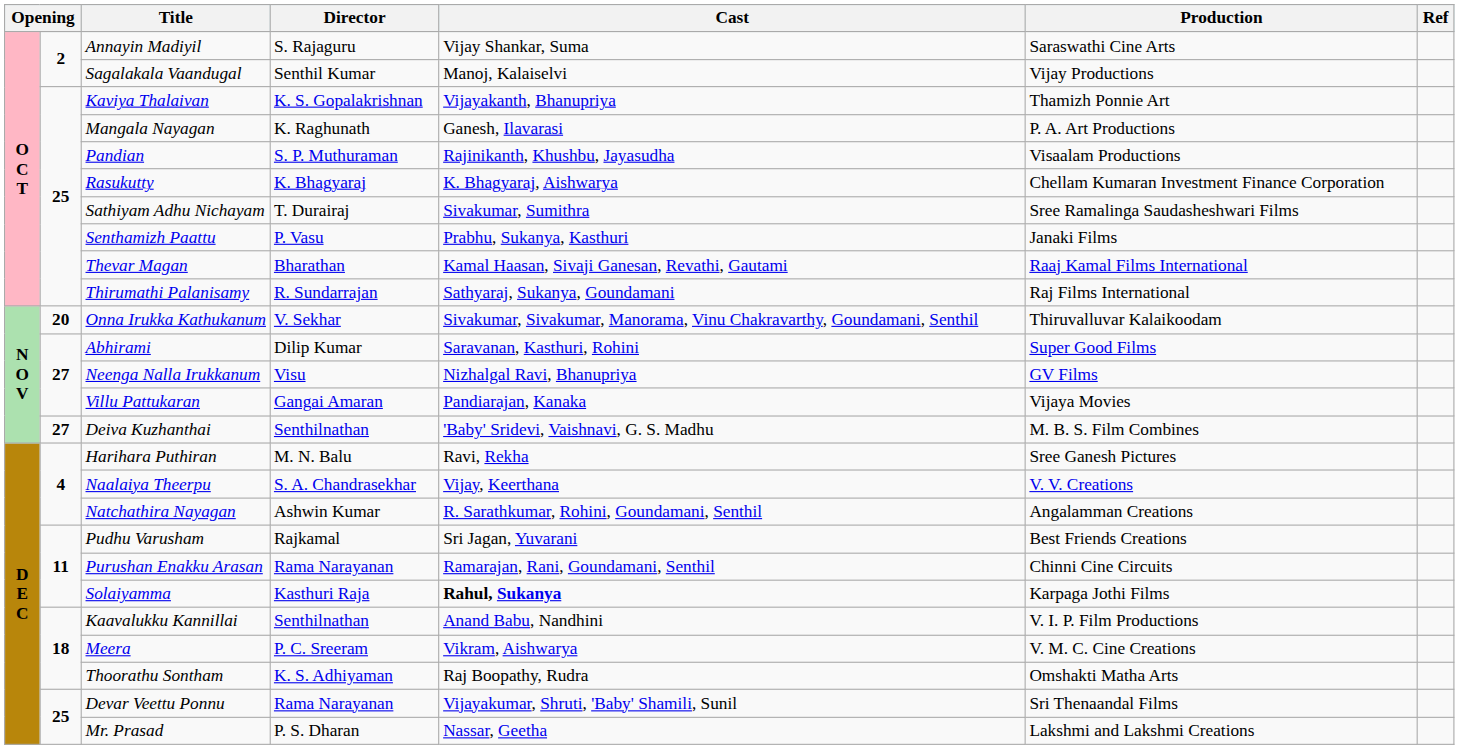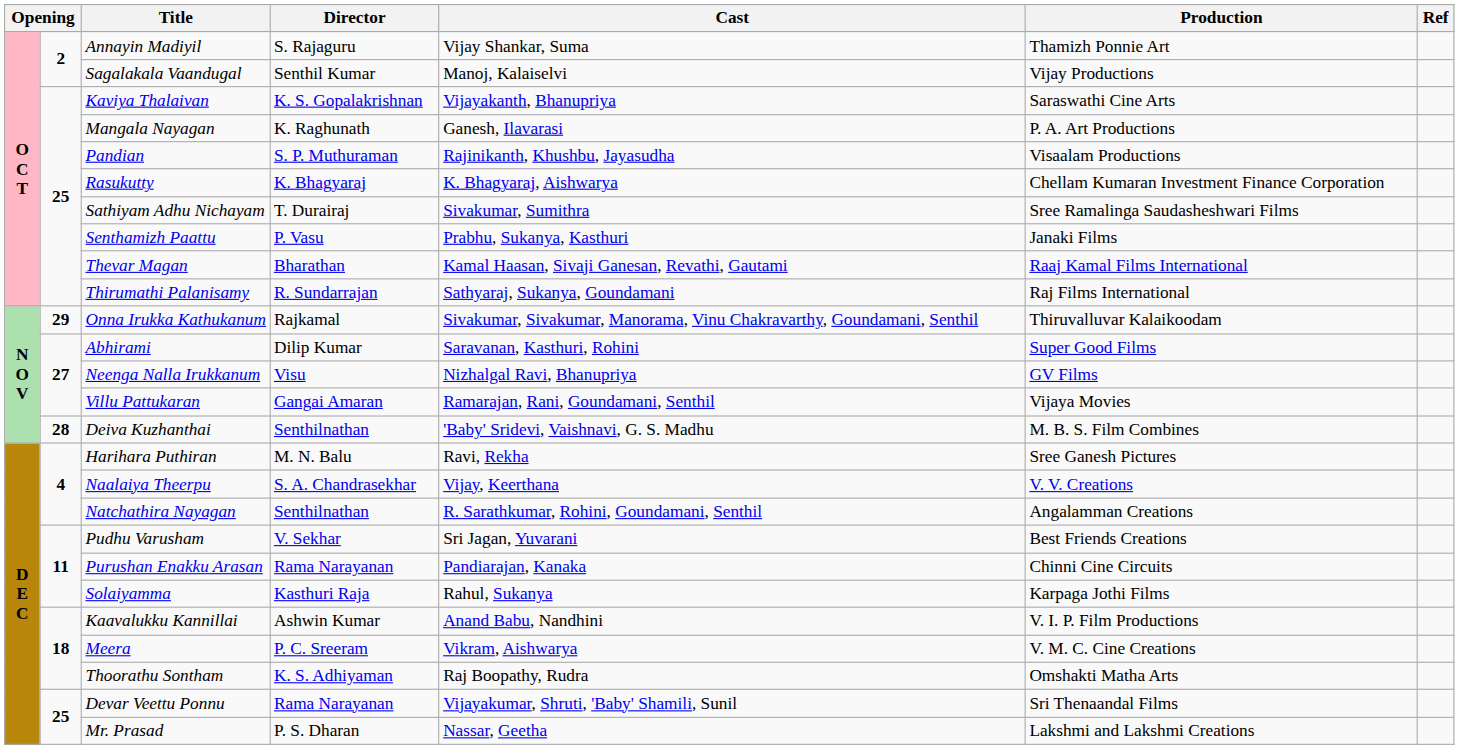 <table class="wikitable">
 <tr style="background:#b0e0e6; text-align:center;">
 <th colspan="2">Opening</th>
 <th style="width:13%;">Title</th>
 <th>Director</th>
 <th>Cast</th>
 <th>Production</th>
 <th>Ref</th>
 </tr>
 <tr October!>
 <td rowspan="10"   style="text-align:center; background:#ffb7c5;"><strong>O<br>C<br>T</strong></td>
 <td rowspan="2" style="text-align:center;"><strong>2</strong></td>
 <td><em>Annayin Madiyil</em></td>
 <td>S. Rajaguru</td>
 <td>Vijay Shankar, Suma</td>
-<td>Saraswathi Cine Arts</td>
+<td>Thamizh Ponnie Art</td>
 <td></td>
 </tr>
 <tr>
 <td><em>Sagalakala Vaandugal</em></td>
 <td>Senthil Kumar</td>
 <td>Manoj, Kalaiselvi</td>
 <td>Vijay Productions</td>
 </tr>
 <tr>
 <td rowspan="8" style="text-align:center;"><strong>25</strong></td>
 <td><em><a href='#'>Kaviya Thalaivan</a></em></td>
 <td><a href='#'>K. S. Gopalakrishnan</a></td>
 <td><a href='#'>Vijayakanth</a>, <a href='#'>Bhanupriya</a></td>
-<td>Thamizh Ponnie Art</td>
+<td>Saraswathi Cine Arts</td>
 <td></td>
 </tr>
 <tr>
 <td><em>Mangala Nayagan</em></td>
 <td>K. Raghunath</td>
 <td>Ganesh, <a href='#'>Ilavarasi</a></td>
 <td>P. A. Art Productions</td>
 <td></td>
 </tr>
 <tr>
 <td><em><a href='#'>Pandian</a></em></td>
 <td><a href='#'>S. P. Muthuraman</a></td>
 <td><a href='#'>Rajinikanth</a>, <a href='#'>Khushbu</a>, <a href='#'>Jayasudha</a></td>
 <td>Visaalam Productions</td>
 <td></td>
 </tr>
 <tr>
 <td><em><a href='#'>Rasukutty</a></em></td>
 <td><a href='#'>K. Bhagyaraj</a></td>
 <td><a href='#'>K. Bhagyaraj</a>, <a href='#'>Aishwarya</a></td>
 <td>Chellam Kumaran Investment Finance Corporation</td>
 <td></td>
 </tr>
 <tr>
 <td><em>Sathiyam Adhu Nichayam</em></td>
 <td>T. Durairaj</td>
 <td><a href='#'>Sivakumar</a>, <a href='#'>Sumithra</a></td>
 <td>Sree Ramalinga Saudasheshwari Films</td>
 <td></td>
 </tr>
 <tr>
 <td><em><a href='#'>Senthamizh Paattu</a></em></td>
 <td><a href='#'>P. Vasu</a></td>
 <td><a href='#'>Prabhu</a>, <a href='#'>Sukanya</a>, <a href='#'>Kasthuri</a></td>
 <td>Janaki Films</td>
 <td></td>
 </tr>
 <tr>
 <td><em><a href='#'>Thevar Magan</a></em></td>
 <td><a href='#'>Bharathan</a></td>
 <td><a href='#'>Kamal Haasan</a>, <a href='#'>Sivaji Ganesan</a>, <a href='#'>Revathi</a>, <a href='#'>Gautami</a></td>
 <td><a href='#'>Raaj Kamal Films International</a></td>
 <td></td>
 </tr>
 <tr>
 <td><em><a href='#'>Thirumathi Palanisamy</a></em></td>
 <td><a href='#'>R. Sundarrajan</a></td>
 <td><a href='#'>Sathyaraj</a>, <a href='#'>Sukanya</a>, <a href='#'>Goundamani</a></td>
 <td>Raj Films International</td>
 <td></td>
 </tr>
 <tr November!>
 <td rowspan="5"   style="text-align:center; background:#ace1af;"><strong>N<br>O<br>V</strong></td>
-<td style="text-align:center;"><strong>20</strong></td>
+<td style="text-align:center;"><strong>29</strong></td>
 <td><em><a href='#'>Onna Irukka Kathukanum</a></em></td>
-<td><a href='#'>V. Sekhar</a></td>
+<td>Rajkamal</td>
 <td><a href='#'>Sivakumar</a>, <a href='#'>Sivakumar</a>, <a href='#'>Manorama</a>, <a href='#'>Vinu Chakravarthy</a>, <a href='#'>Goundamani</a>, <a href='#'>Senthil</a></td>
 <td>Thiruvalluvar Kalaikoodam</td>
 <td></td>
 </tr>
 <tr>
 <td rowspan="3" style="text-align:center;"><strong>27</strong></td>
 <td><em><a href='#'>Abhirami</a></em></td>
 <td>Dilip Kumar</td>
 <td><a href='#'>Saravanan</a>, <a href='#'>Kasthuri</a>, <a href='#'>Rohini</a></td>
 <td><a href='#'>Super Good Films</a></td>
 <td></td>
 </tr>
 <tr>
 <td><em><a href='#'>Neenga Nalla Irukkanum</a></em></td>
 <td><a href='#'>Visu</a></td>
 <td><a href='#'>Nizhalgal Ravi</a>, <a href='#'>Bhanupriya</a></td>
 <td><a href='#'>GV Films</a></td>
 <td></td>
 </tr>
 <tr>
 <td><em><a href='#'>Villu Pattukaran</a></em></td>
 <td><a href='#'>Gangai Amaran</a></td>
-<td><a href='#'>Pandiarajan</a>, <a href='#'>Kanaka</a></td>
+<td><a href='#'>Ramarajan</a>, <a href='#'>Rani</a>, <a href='#'>Goundamani</a>, <a href='#'>Senthil</a></td>
 <td>Vijaya Movies</td>
 <td></td>
 </tr>
 <tr>
-<td style="text-align:center;"><strong>27</strong></td>
+<td style="text-align:center;"><strong>28</strong></td>
 <td><em>Deiva Kuzhanthai</em></td>
 <td><a href='#'>Senthilnathan</a></td>
 <td><a href='#'>'Baby' Sridevi</a>, <a href='#'>Vaishnavi</a>, G. S. Madhu</td>
 <td>M. B. S. Film Combines</td>
 <td></td>
 </tr>
 <tr December!>
 <td rowspan="11"   style="text-align:center; background:#b8860b;"><strong>D<br>E<br>C</strong></td>
 <td rowspan="3" style="text-align:center;"><strong>4</strong></td>
 <td><em>Harihara Puthiran</em></td>
 <td>M. N. Balu</td>
 <td>Ravi, <a href='#'>Rekha</a></td>
 <td>Sree Ganesh Pictures</td>
 <td></td>
 </tr>
 <tr>
 <td><em><a href='#'>Naalaiya Theerpu</a></em></td>
 <td><a href='#'>S. A. Chandrasekhar</a></td>
 <td><a href='#'>Vijay</a>, <a href='#'>Keerthana</a></td>
 <td><a href='#'>V. V. Creations</a></td>
 <td></td>
 </tr>
 <tr>
 <td><em><a href='#'>Natchathira Nayagan</a></em></td>
-<td>Ashwin Kumar</td>
+<td><a href='#'>Senthilnathan</a></td>
 <td><a href='#'>R. Sarathkumar</a>, <a href='#'>Rohini</a>, <a href='#'>Goundamani</a>, <a href='#'>Senthil</a></td>
 <td>Angalamman Creations</td>
 <td></td>
 </tr>
 <tr>
 <td rowspan="3" style="text-align:center;"><strong>11</strong></td>
 <td><em>Pudhu Varusham</em></td>
-<td>Rajkamal</td>
+<td><a href='#'>V. Sekhar</a></td>
 <td>Sri Jagan, <a href='#'>Yuvarani</a></td>
 <td>Best Friends Creations</td>
 <td></td>
 </tr>
 <tr>
 <td><em><a href='#'>Purushan Enakku Arasan</a></em></td>
 <td><a href='#'>Rama Narayanan</a></td>
-<td><a href='#'>Ramarajan</a>, <a href='#'>Rani</a>, <a href='#'>Goundamani</a>, <a href='#'>Senthil</a></td>
+<td><a href='#'>Pandiarajan</a>, <a href='#'>Kanaka</a></td>
 <td>Chinni Cine Circuits</td>
 <td></td>
 </tr>
 <tr>
 <td><em><a href='#'>Solaiyamma</a></em></td>
 <td><a href='#'>Kasthuri Raja</a></td>
-<td><strong>Rahul, <a href='#'>Sukanya</a></strong></td>
+<td>Rahul, <a href='#'>Sukanya</a></td>
 <td>Karpaga Jothi Films</td>
 <td></td>
 </tr>
 <tr>
 <td rowspan="3" style="text-align:center;"><strong>18</strong></td>
 <td><em>Kaavalukku Kannillai</em></td>
-<td><a href='#'>Senthilnathan</a></td>
+<td>Ashwin Kumar</td>
 <td><a href='#'>Anand Babu</a>, Nandhini</td>
 <td>V. I. P. Film Productions</td>
 <td></td>
 </tr>
 <tr>
 <td><em><a href='#'>Meera</a></em></td>
 <td><a href='#'>P. C. Sreeram</a></td>
 <td><a href='#'>Vikram</a>, <a href='#'>Aishwarya</a></td>
 <td>V. M. C. Cine Creations</td>
 <td></td>
 </tr>
 <tr>
 <td><em>Thoorathu Sontham</em></td>
 <td><a href='#'>K. S. Adhiyaman</a></td>
 <td>Raj Boopathy, Rudra</td>
 <td>Omshakti Matha Arts</td>
 <td></td>
 </tr>
 <tr>
 <td rowspan="2" style="text-align:center;"><strong>25</strong></td>
 <td><em>Devar Veettu Ponnu</em></td>
 <td><a href='#'>Rama Narayanan</a></td>
 <td><a href='#'>Vijayakumar</a>, <a href='#'>Shruti</a>, <a href='#'>'Baby' Shamili</a>, Sunil</td>
 <td>Sri Thenaandal Films</td>
 <td></td>
 </tr>
 <tr>
 <td><em>Mr. Prasad</em></td>
 <td>P. S. Dharan</td>
 <td><a href='#'>Nassar</a>, <a href='#'>Geetha</a></td>
 <td>Lakshmi and Lakshmi Creations</td>
 <td></td>
 </tr>
 </table>
